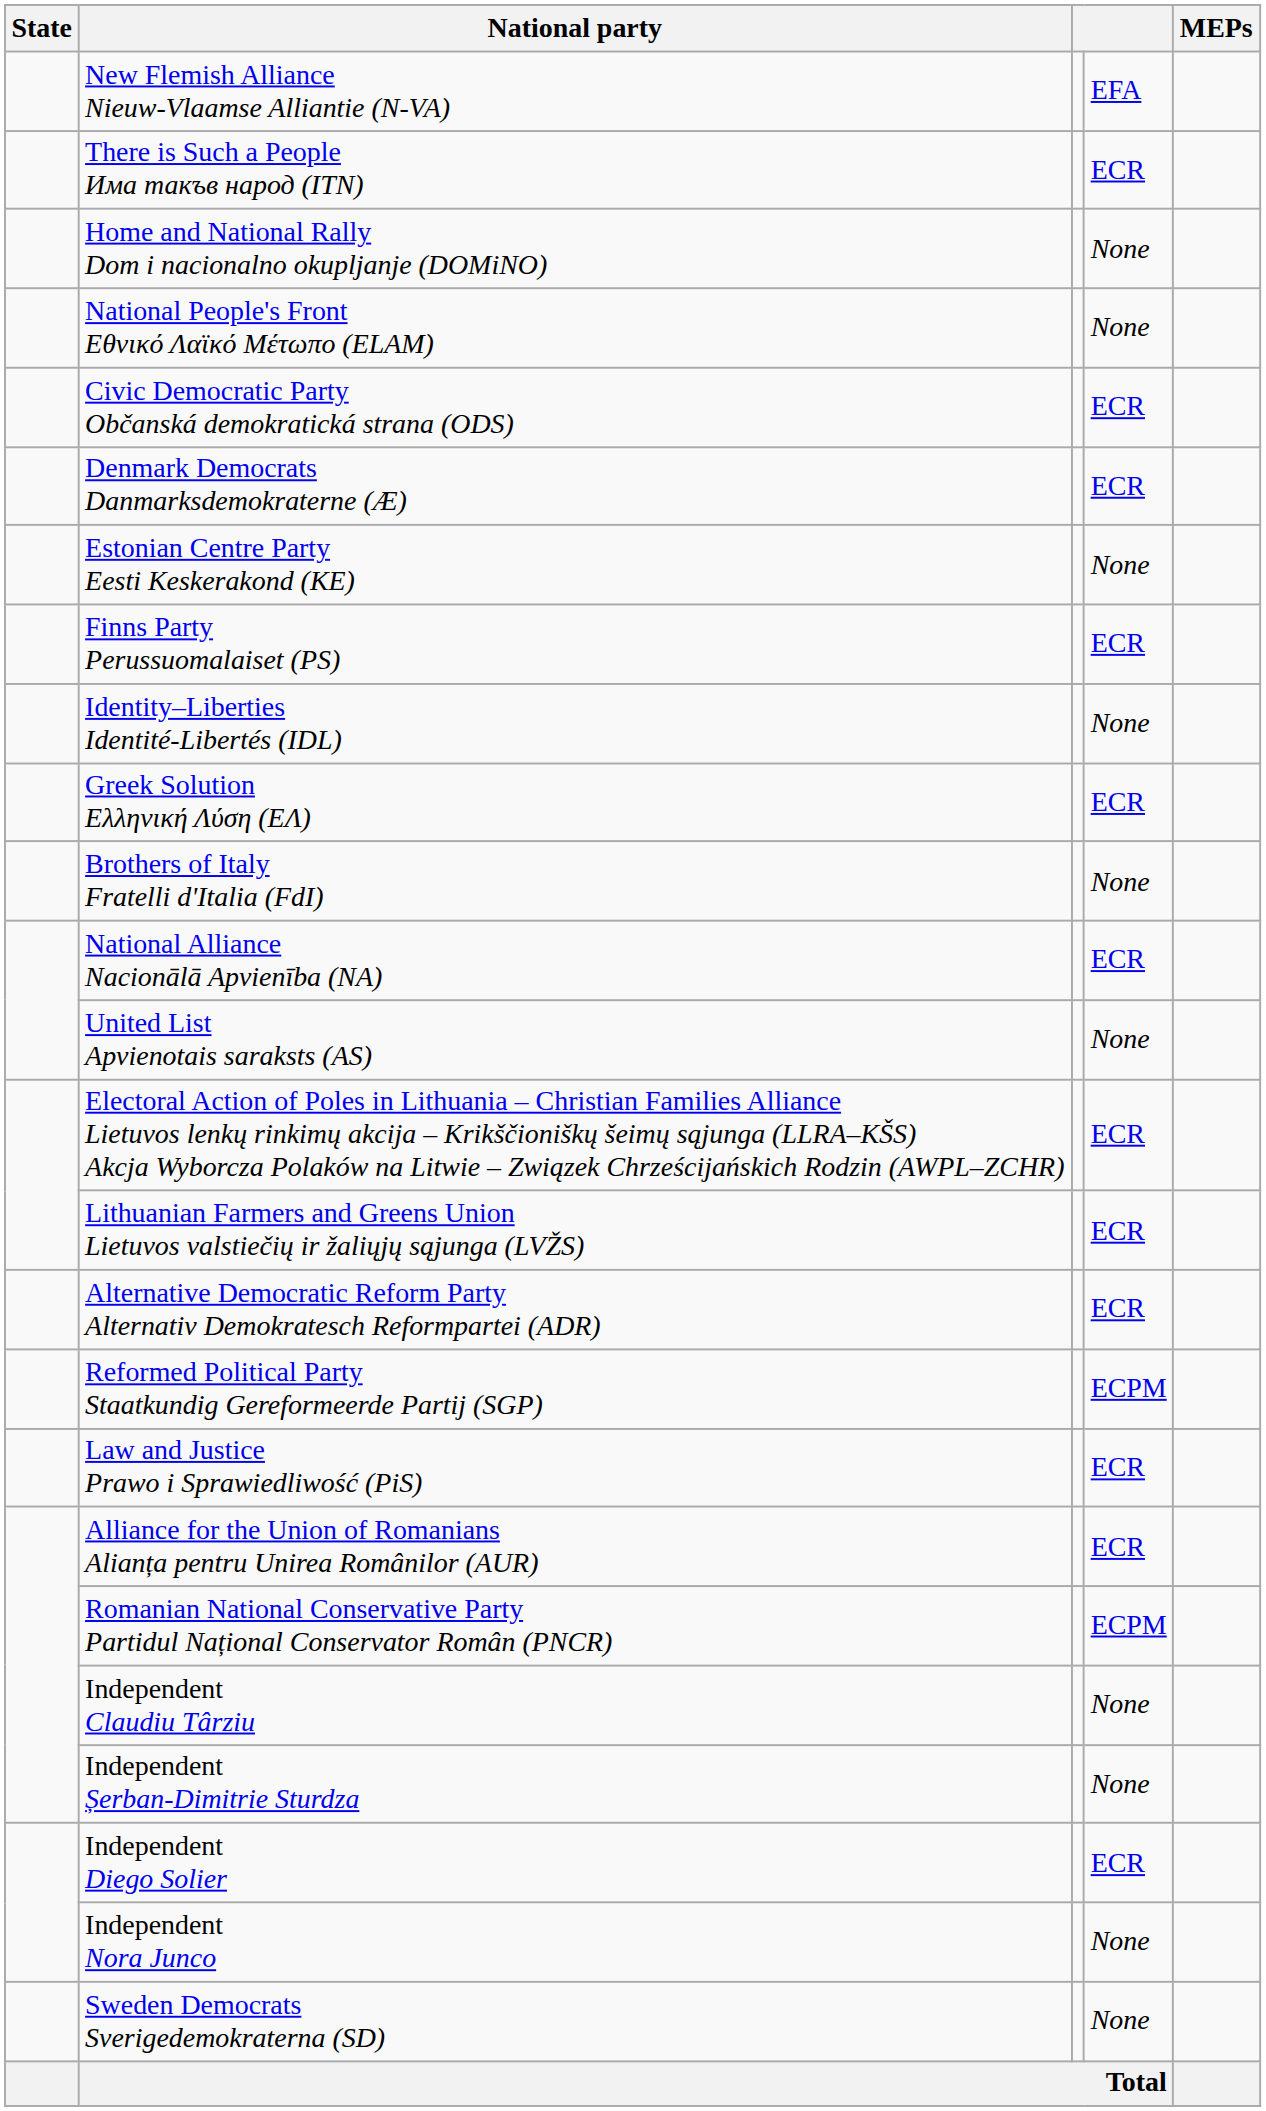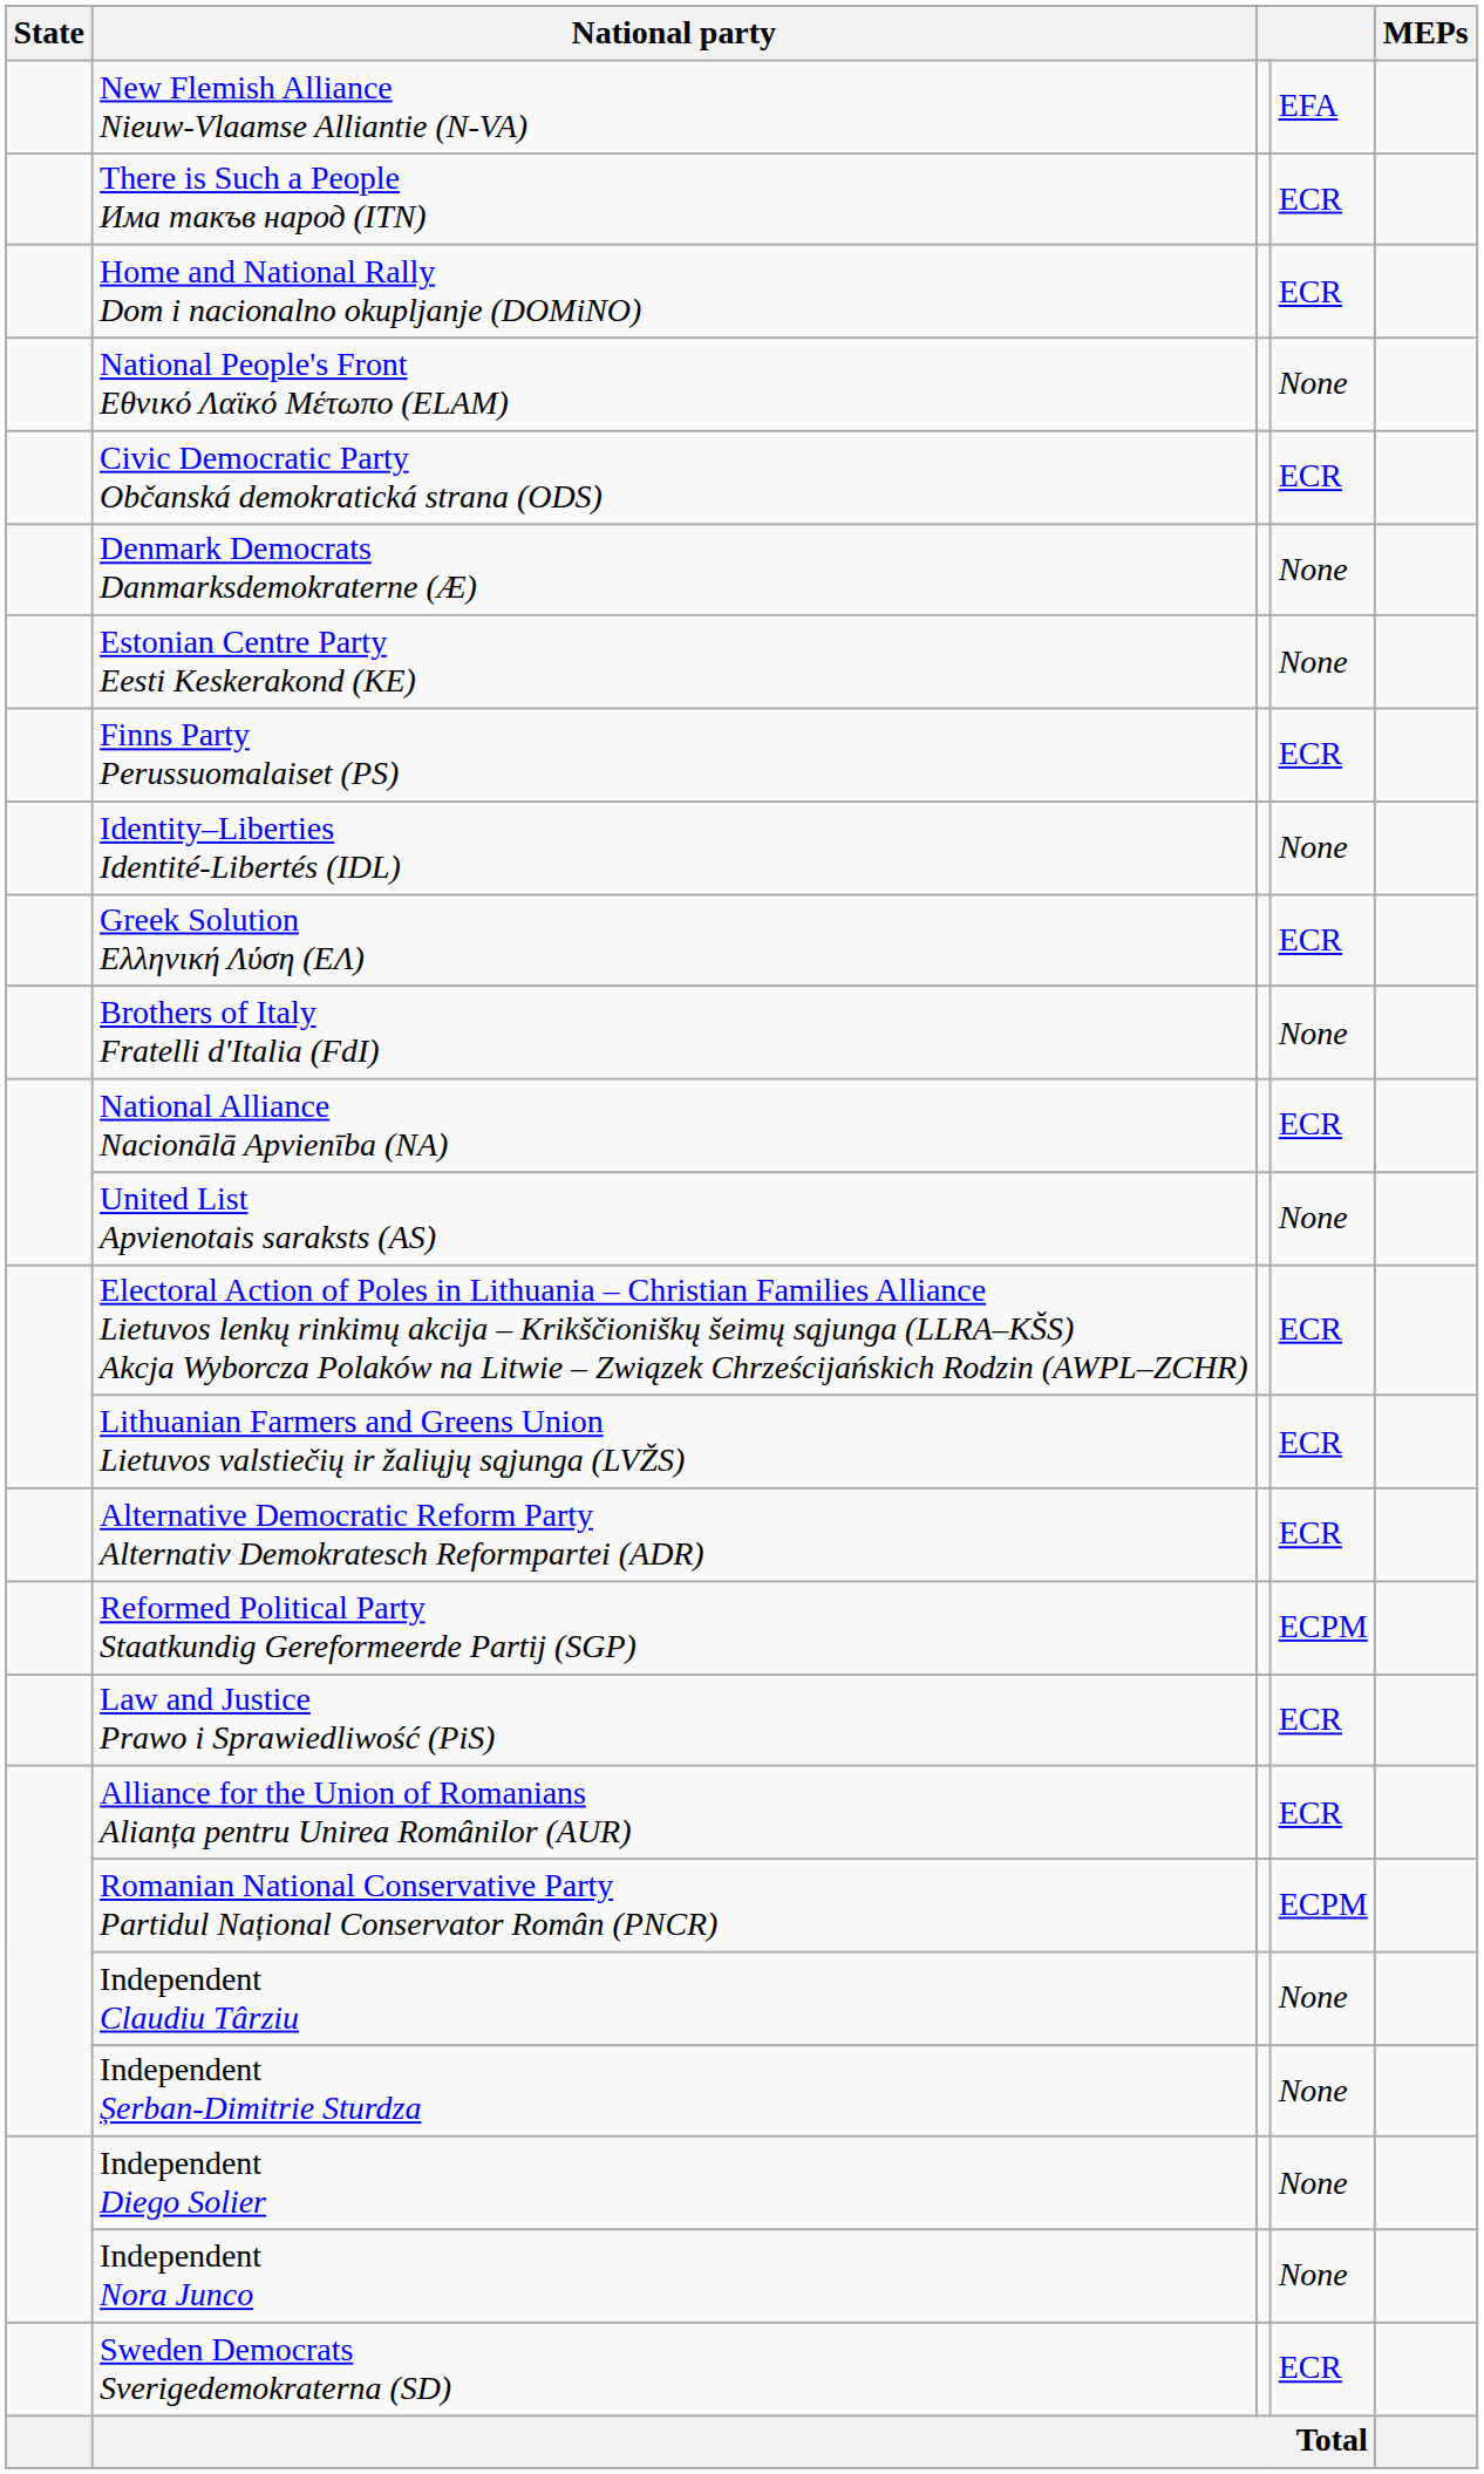 <table class="wikitable sortable" style="font-size:90%">
 <tr>
 <th>State</th>
 <th>National party</th>
 <th colspan=2></th>
 <th>MEPs</th>
 </tr>
 <tr>
 <td></td>
 <td><a href='#'>New Flemish Alliance</a><br><em>Nieuw-Vlaamse Alliantie (N-VA)</em></td>
 <td></td>
 <td><a href='#'>EFA</a></td>
 <td></td>
 </tr>
 <tr>
 <td></td>
 <td><a href='#'>There is Such a People</a><br><em>Има такъв народ (ITN)</em></td>
 <td></td>
 <td><a href='#'>ECR</a></td>
 <td></td>
 </tr>
 <tr>
 <td></td>
 <td><a href='#'>Home and National Rally</a><br><em>Dom i nacionalno okupljanje (DOMiNO)</em></td>
 <td></td>
-<td><em>None</em></td>
+<td><a href='#'>ECR</a></td>
 <td></td>
 </tr>
 <tr>
 <td></td>
 <td><a href='#'>National People's Front</a><br><em>Εθνικό Λαϊκό Μέτωπο (ELAM)</em></td>
 <td></td>
 <td><em>None</em></td>
 <td></td>
 </tr>
 <tr>
 <td></td>
 <td><a href='#'>Civic Democratic Party</a><br><em>Občanská demokratická strana (ODS)</em></td>
 <td></td>
 <td><a href='#'>ECR</a></td>
 <td></td>
 </tr>
 <tr>
 <td></td>
 <td><a href='#'>Denmark Democrats</a><br><em>Danmarksdemokraterne (Æ)</em></td>
 <td></td>
-<td><a href='#'>ECR</a></td>
+<td><em>None</em></td>
 <td></td>
 </tr>
 <tr>
 <td></td>
 <td><a href='#'>Estonian Centre Party</a><br><em>Eesti Keskerakond (KE)</em></td>
 <td></td>
 <td><em>None</em></td>
 <td></td>
 </tr>
 <tr>
 <td></td>
 <td><a href='#'>Finns Party</a><br><em>Perussuomalaiset (PS)</em></td>
 <td></td>
 <td><a href='#'>ECR</a></td>
 <td></td>
 </tr>
 <tr>
 <td></td>
 <td><a href='#'>Identity–Liberties</a><br><em>Identité-Libertés (IDL)</em></td>
 <td></td>
 <td><em>None</em></td>
 <td></td>
 </tr>
 <tr>
 <td></td>
 <td><a href='#'>Greek Solution</a><br><em>Ελληνική Λύση (ΕΛ)</em></td>
 <td></td>
 <td><a href='#'>ECR</a></td>
 <td></td>
 </tr>
 <tr>
 <td></td>
 <td><a href='#'>Brothers of Italy</a><br><em>Fratelli d'Italia (FdI)</em></td>
 <td></td>
 <td><em>None</em></td>
 <td></td>
 </tr>
 <tr>
 <td rowspan=2></td>
 <td><a href='#'>National Alliance</a><br><em>Nacionālā Apvienība (NA)</em></td>
 <td></td>
 <td><a href='#'>ECR</a></td>
 <td></td>
 </tr>
 <tr>
 <td><a href='#'>United List</a><br><em>Apvienotais saraksts (AS)</em></td>
 <td></td>
 <td><em>None</em></td>
 <td></td>
 </tr>
 <tr>
 <td rowspan=2></td>
 <td><a href='#'>Electoral Action of Poles in Lithuania – Christian Families Alliance</a><br><em>Lietuvos lenkų rinkimų akcija – Krikščioniškų šeimų sąjunga (LLRA–KŠS)</em><br><em>Akcja Wyborcza Polaków na Litwie – Związek Chrześcijańskich Rodzin (AWPL–ZCHR)</em></td>
 <td></td>
 <td><a href='#'>ECR</a></td>
 <td></td>
 </tr>
 <tr>
 <td><a href='#'>Lithuanian Farmers and Greens Union</a><br><em>Lietuvos valstiečių ir žaliųjų sąjunga (LVŽS)</em></td>
 <td></td>
 <td><a href='#'>ECR</a></td>
 <td></td>
 </tr>
 <tr>
 <td></td>
 <td><a href='#'>Alternative Democratic Reform Party</a><br><em>Alternativ Demokratesch Reformpartei (ADR)</em></td>
 <td></td>
 <td><a href='#'>ECR</a></td>
 <td></td>
 </tr>
 <tr>
 <td></td>
 <td><a href='#'>Reformed Political Party</a><br><em>Staatkundig Gereformeerde Partij (SGP)</em></td>
 <td></td>
 <td><a href='#'>ECPM</a></td>
 <td></td>
 </tr>
 <tr>
 <td></td>
 <td><a href='#'>Law and Justice</a><br><em>Prawo i Sprawiedliwość (PiS)</em></td>
 <td></td>
 <td><a href='#'>ECR</a></td>
 <td></td>
 </tr>
 <tr>
 <td rowspan=4></td>
 <td><a href='#'>Alliance for the Union of Romanians</a><br><em>Alianța pentru Unirea Românilor (AUR)</em></td>
 <td></td>
 <td><a href='#'>ECR</a></td>
 <td></td>
 </tr>
 <tr>
 <td><a href='#'>Romanian National Conservative Party</a><br><em>Partidul Național Conservator Român (PNCR)</em></td>
 <td></td>
 <td><a href='#'>ECPM</a></td>
 <td></td>
 </tr>
 <tr>
 <td>Independent<br><em><a href='#'>Claudiu Târziu</a></em></td>
 <td></td>
 <td><em>None</em></td>
 <td></td>
 </tr>
 <tr>
 <td>Independent<br><em><a href='#'>Șerban-Dimitrie Sturdza</a></em></td>
 <td></td>
 <td><em>None</em></td>
 <td></td>
 </tr>
 <tr>
 <td rowspan=2></td>
 <td>Independent<br><em><a href='#'>Diego Solier</a></em></td>
 <td></td>
-<td><a href='#'>ECR</a></td>
+<td><em>None</em></td>
 <td></td>
 </tr>
 <tr>
 <td>Independent<br><em><a href='#'>Nora Junco</a></em></td>
 <td></td>
 <td><em>None</em></td>
 <td></td>
 </tr>
 <tr>
 <td></td>
 <td><a href='#'>Sweden Democrats</a><br><em>Sverigedemokraterna (SD)</em></td>
 <td></td>
-<td><em>None</em></td>
+<td><a href='#'>ECR</a></td>
 <td></td>
 </tr>
 <tr>
 <th style="text-align:left"></th>
 <th colspan=3 style="text-align:right">Total</th>
 <th></th>
 </tr>
 </table>
